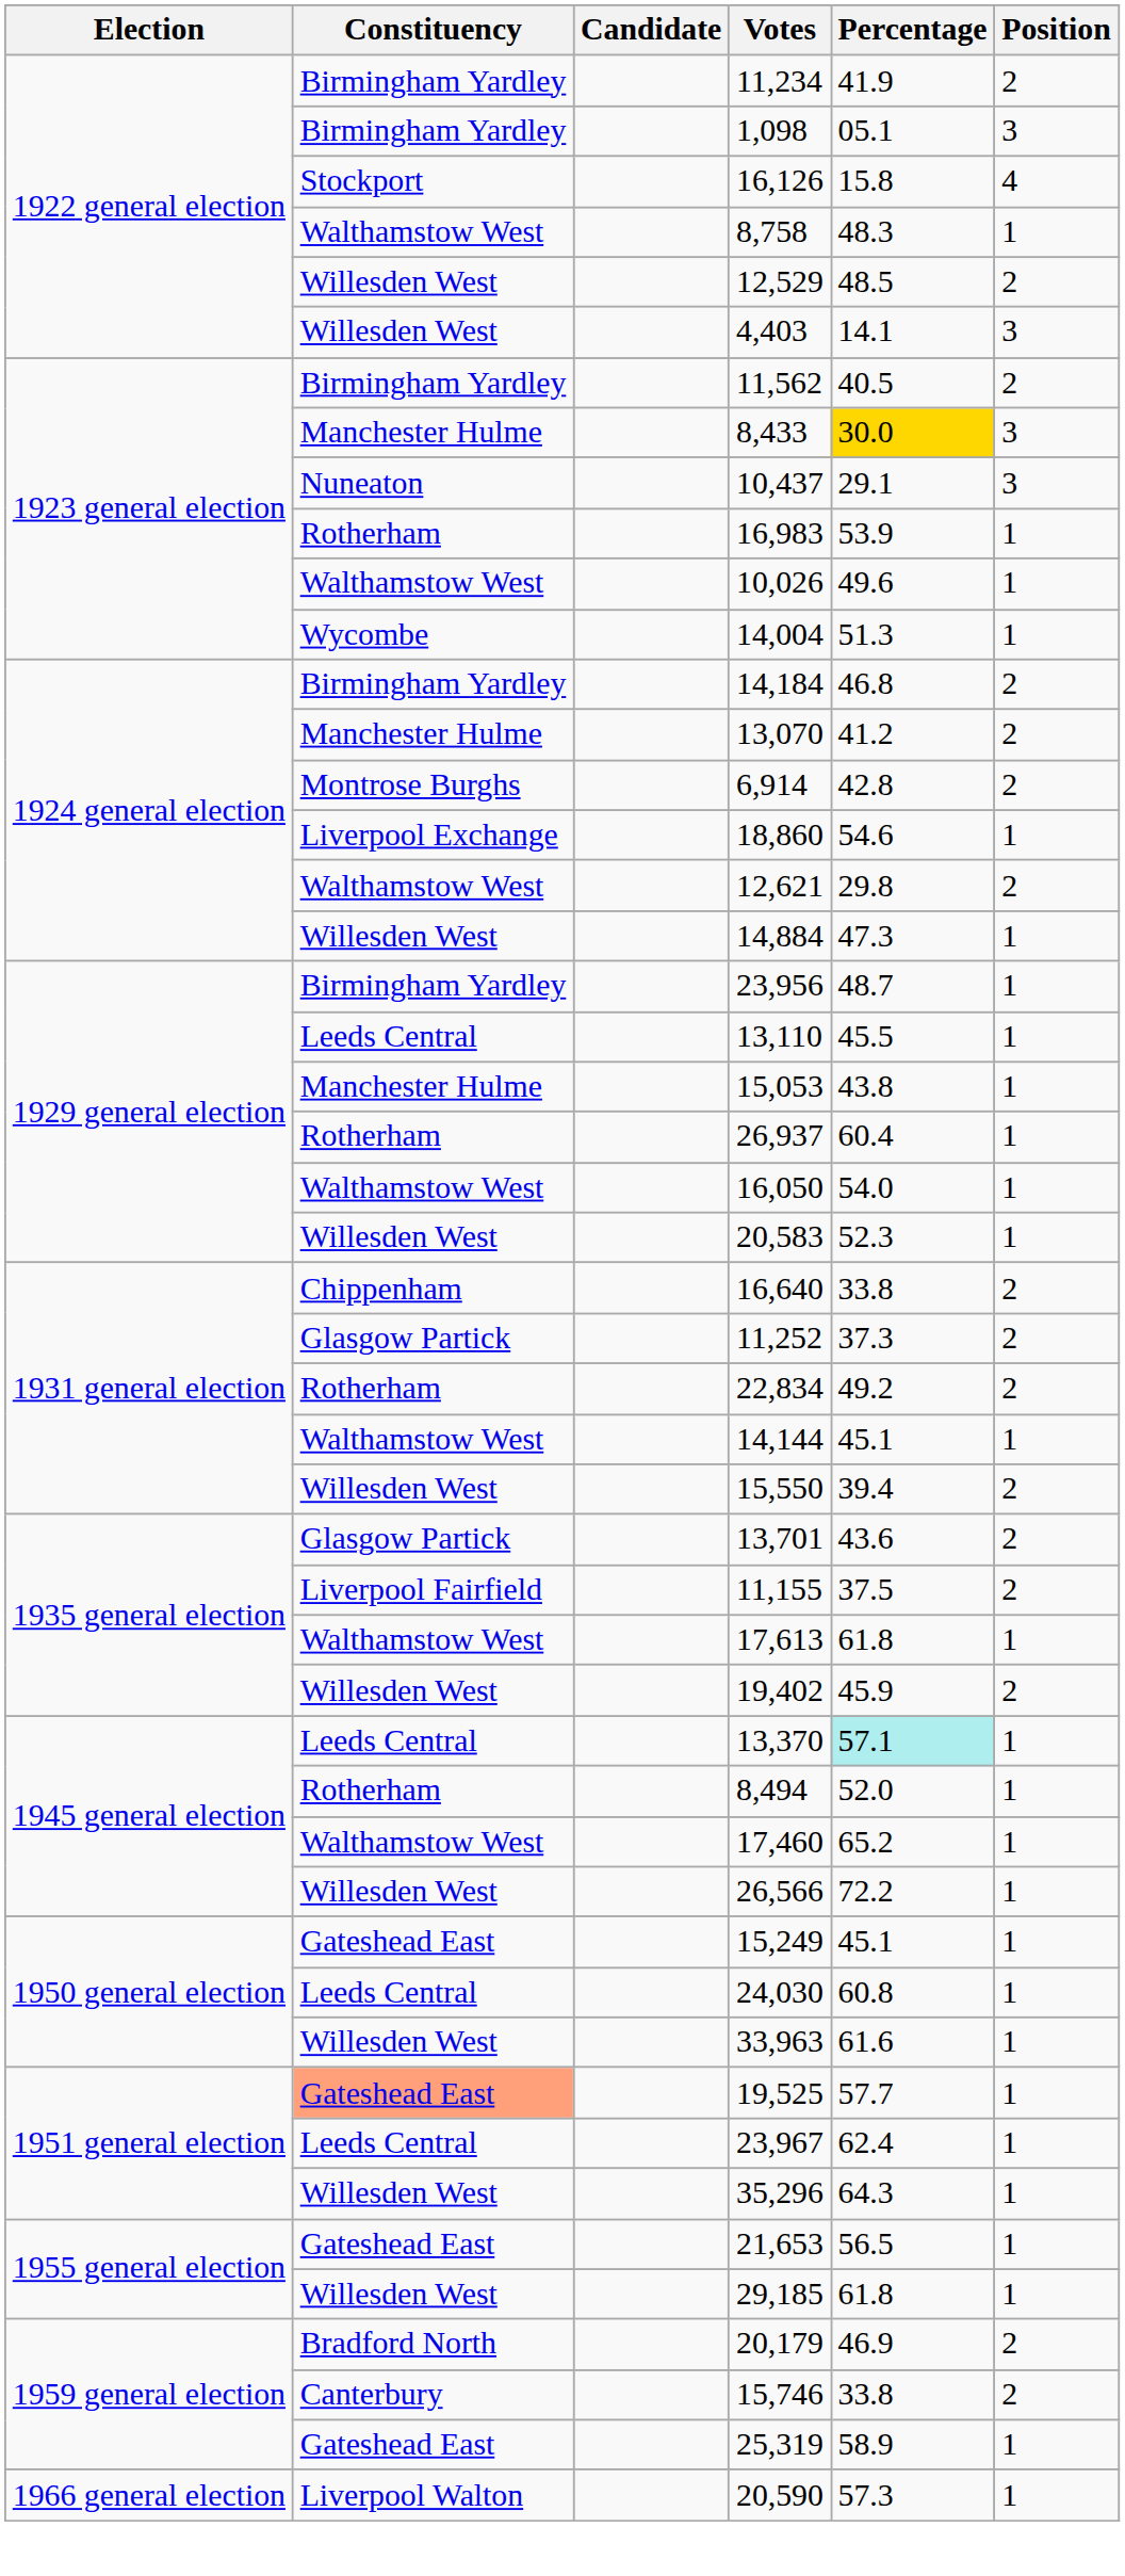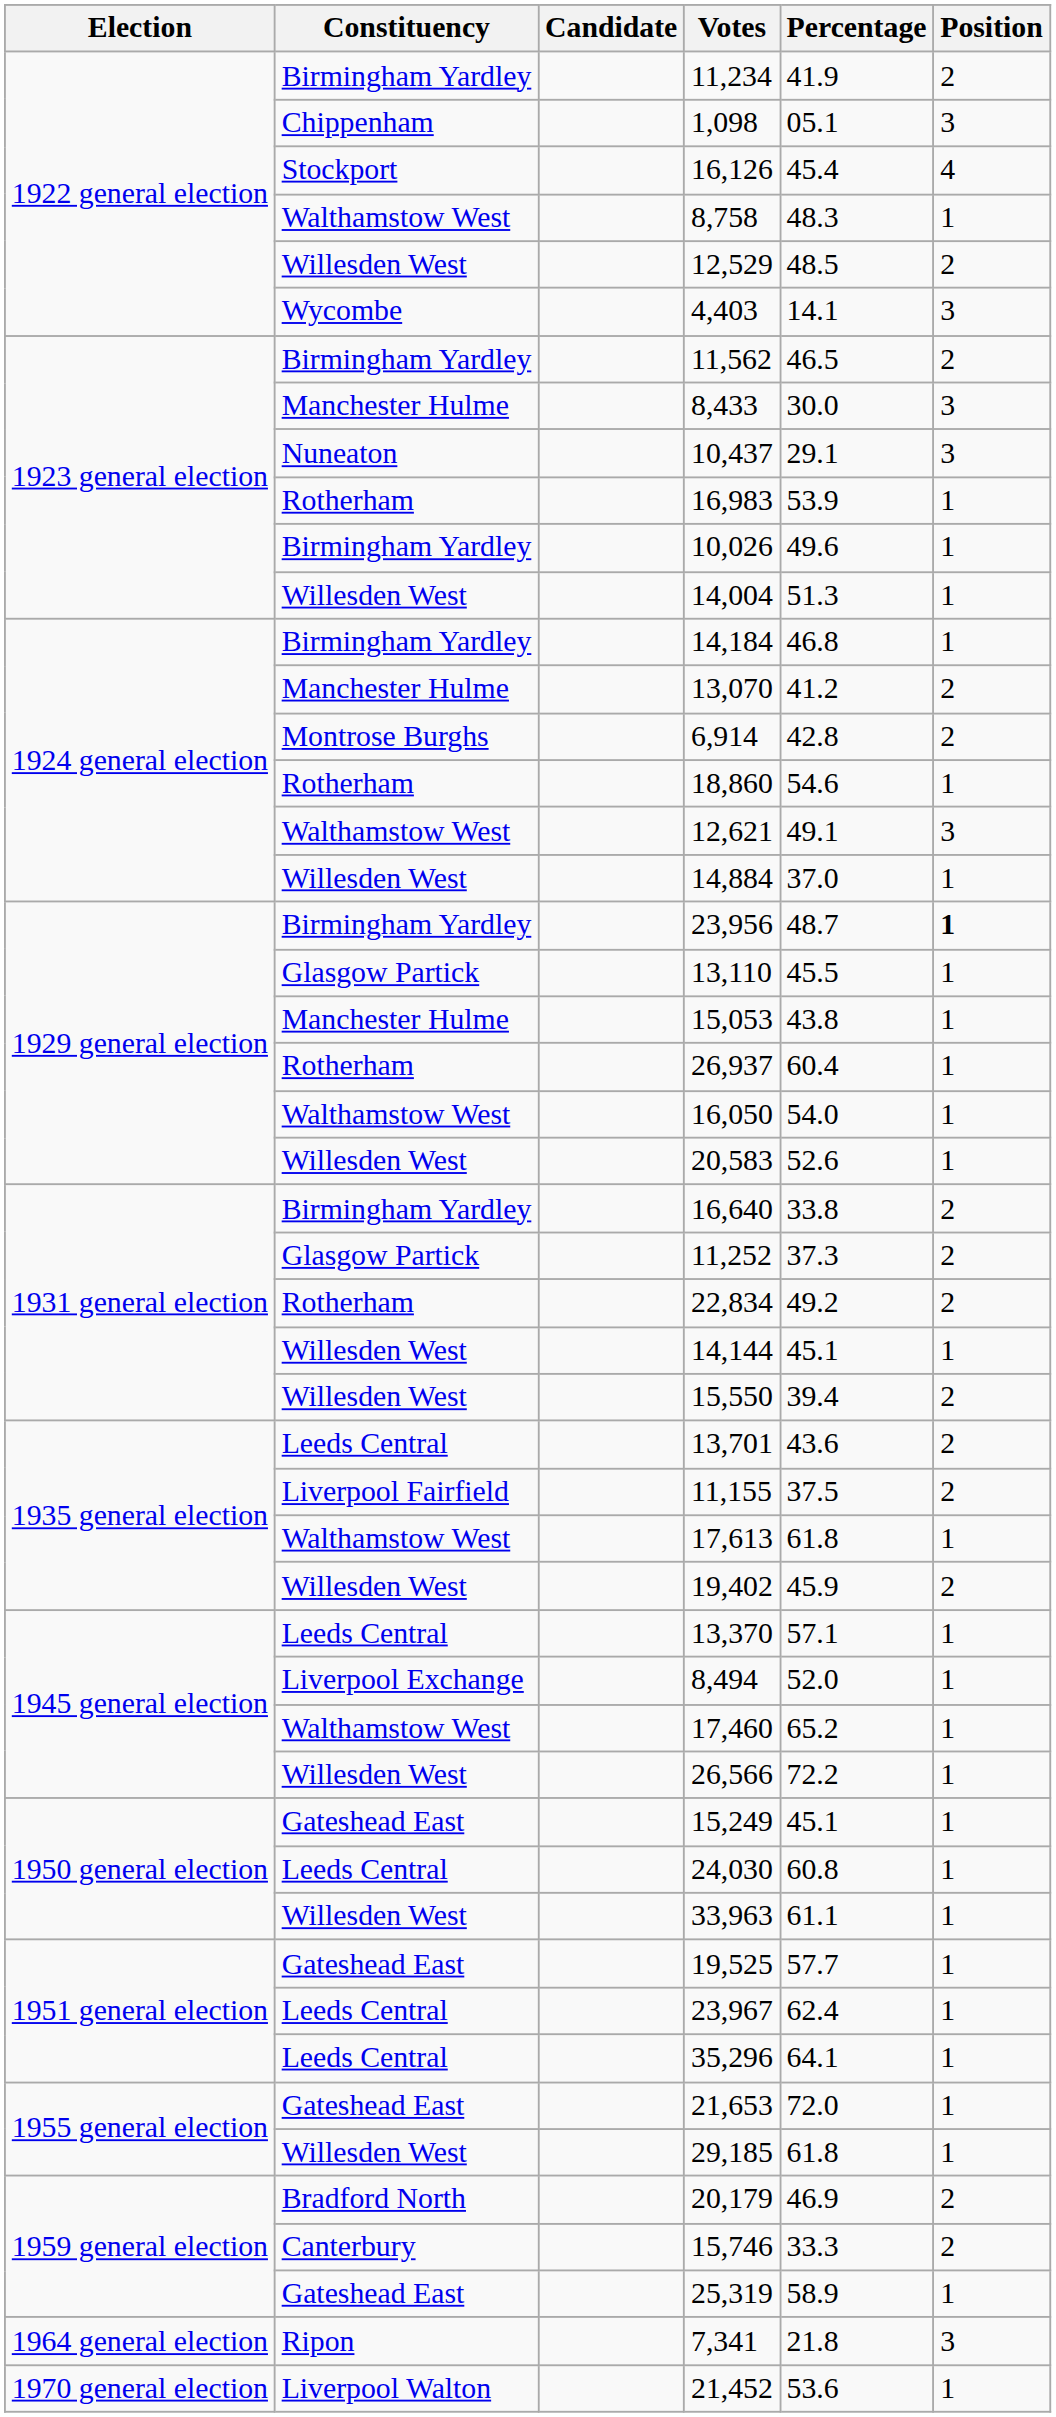 <table class="wikitable sortable">
 <tr>
 <th>Election</th>
 <th>Constituency</th>
 <th>Candidate</th>
 <th>Votes</th>
 <th>Percentage</th>
 <th>Position</th>
 </tr>
 <tr>
 <td rowspan=6><a href='#'>1922 general election</a></td>
 <td><a href='#'>Birmingham Yardley</a></td>
 <td></td>
 <td>11,234</td>
 <td>41.9</td>
 <td>2</td>
 </tr>
 <tr>
-<td><a href='#'>Birmingham Yardley</a></td>
+<td><a href='#'>Chippenham</a></td>
 <td></td>
 <td>1,098</td>
 <td>05.1</td>
 <td>3</td>
 </tr>
 <tr>
 <td><a href='#'>Stockport</a></td>
 <td></td>
 <td>16,126</td>
-<td>15.8</td>
+<td>45.4</td>
 <td>4</td>
 </tr>
 <tr>
 <td><a href='#'>Walthamstow West</a></td>
 <td></td>
 <td>8,758</td>
 <td>48.3</td>
 <td>1</td>
 </tr>
 <tr>
 <td><a href='#'>Willesden West</a></td>
 <td></td>
 <td>12,529</td>
 <td>48.5</td>
 <td>2</td>
 </tr>
 <tr>
-<td><a href='#'>Willesden West</a></td>
+<td><a href='#'>Wycombe</a></td>
 <td></td>
 <td>4,403</td>
 <td>14.1</td>
 <td>3</td>
 </tr>
 <tr>
 <td rowspan=6><a href='#'>1923 general election</a></td>
 <td><a href='#'>Birmingham Yardley</a></td>
 <td></td>
 <td>11,562</td>
-<td>40.5</td>
+<td>46.5</td>
 <td>2</td>
 </tr>
 <tr>
 <td><a href='#'>Manchester Hulme</a></td>
 <td></td>
 <td>8,433</td>
-<td style="background: gold;">30.0</td>
+<td>30.0</td>
 <td>3</td>
 </tr>
 <tr>
 <td><a href='#'>Nuneaton</a></td>
 <td></td>
 <td>10,437</td>
 <td>29.1</td>
 <td>3</td>
 </tr>
 <tr>
 <td><a href='#'>Rotherham</a></td>
 <td></td>
 <td>16,983</td>
 <td>53.9</td>
 <td>1</td>
 </tr>
 <tr>
-<td><a href='#'>Walthamstow West</a></td>
+<td><a href='#'>Birmingham Yardley</a></td>
 <td></td>
 <td>10,026</td>
 <td>49.6</td>
 <td>1</td>
 </tr>
 <tr>
-<td><a href='#'>Wycombe</a></td>
+<td><a href='#'>Willesden West</a></td>
 <td></td>
 <td>14,004</td>
 <td>51.3</td>
 <td>1</td>
 </tr>
 <tr>
 <td rowspan=6><a href='#'>1924 general election</a></td>
 <td><a href='#'>Birmingham Yardley</a></td>
 <td></td>
 <td>14,184</td>
 <td>46.8</td>
-<td>2</td>
+<td>1</td>
 </tr>
 <tr>
 <td><a href='#'>Manchester Hulme</a></td>
 <td></td>
 <td>13,070</td>
 <td>41.2</td>
 <td>2</td>
 </tr>
 <tr>
 <td><a href='#'>Montrose Burghs</a></td>
 <td></td>
 <td>6,914</td>
 <td>42.8</td>
 <td>2</td>
 </tr>
 <tr>
-<td><a href='#'>Liverpool Exchange</a></td>
+<td><a href='#'>Rotherham</a></td>
 <td></td>
 <td>18,860</td>
 <td>54.6</td>
 <td>1</td>
 </tr>
 <tr>
 <td><a href='#'>Walthamstow West</a></td>
 <td></td>
 <td>12,621</td>
-<td>29.8</td>
-<td>2</td>
+<td>49.1</td>
+<td>3</td>
 </tr>
 <tr>
 <td><a href='#'>Willesden West</a></td>
 <td></td>
 <td>14,884</td>
-<td>47.3</td>
+<td>37.0</td>
 <td>1</td>
 </tr>
 <tr>
 <td rowspan=6><a href='#'>1929 general election</a></td>
 <td><a href='#'>Birmingham Yardley</a></td>
 <td></td>
 <td>23,956</td>
 <td>48.7</td>
-<td>1</td>
+<td><strong>1</strong></td>
 </tr>
 <tr>
-<td><a href='#'>Leeds Central</a></td>
+<td><a href='#'>Glasgow Partick</a></td>
 <td></td>
 <td>13,110</td>
 <td>45.5</td>
 <td>1</td>
 </tr>
 <tr>
 <td><a href='#'>Manchester Hulme</a></td>
 <td></td>
 <td>15,053</td>
 <td>43.8</td>
 <td>1</td>
 </tr>
 <tr>
 <td><a href='#'>Rotherham</a></td>
 <td></td>
 <td>26,937</td>
 <td>60.4</td>
 <td>1</td>
 </tr>
 <tr>
 <td><a href='#'>Walthamstow West</a></td>
 <td></td>
 <td>16,050</td>
 <td>54.0</td>
 <td>1</td>
 </tr>
 <tr>
 <td><a href='#'>Willesden West</a></td>
 <td></td>
 <td>20,583</td>
-<td>52.3</td>
+<td>52.6</td>
 <td>1</td>
 </tr>
 <tr>
 <td rowspan=5><a href='#'>1931 general election</a></td>
-<td><a href='#'>Chippenham</a></td>
+<td><a href='#'>Birmingham Yardley</a></td>
 <td></td>
 <td>16,640</td>
 <td>33.8</td>
 <td>2</td>
 </tr>
 <tr>
 <td><a href='#'>Glasgow Partick</a></td>
 <td></td>
 <td>11,252</td>
 <td>37.3</td>
 <td>2</td>
 </tr>
 <tr>
 <td><a href='#'>Rotherham</a></td>
 <td></td>
 <td>22,834</td>
 <td>49.2</td>
 <td>2</td>
 </tr>
 <tr>
-<td><a href='#'>Walthamstow West</a></td>
+<td><a href='#'>Willesden West</a></td>
 <td></td>
 <td>14,144</td>
 <td>45.1</td>
 <td>1</td>
 </tr>
 <tr>
 <td><a href='#'>Willesden West</a></td>
 <td></td>
 <td>15,550</td>
 <td>39.4</td>
 <td>2</td>
 </tr>
 <tr>
 <td rowspan=4><a href='#'>1935 general election</a></td>
-<td><a href='#'>Glasgow Partick</a></td>
+<td><a href='#'>Leeds Central</a></td>
 <td></td>
 <td>13,701</td>
 <td>43.6</td>
 <td>2</td>
 </tr>
 <tr>
 <td><a href='#'>Liverpool Fairfield</a></td>
 <td></td>
 <td>11,155</td>
 <td>37.5</td>
 <td>2</td>
 </tr>
 <tr>
 <td><a href='#'>Walthamstow West</a></td>
 <td></td>
 <td>17,613</td>
 <td>61.8</td>
 <td>1</td>
 </tr>
 <tr>
 <td><a href='#'>Willesden West</a></td>
 <td></td>
 <td>19,402</td>
 <td>45.9</td>
 <td>2</td>
 </tr>
 <tr>
 <td rowspan=4><a href='#'>1945 general election</a></td>
 <td><a href='#'>Leeds Central</a></td>
 <td></td>
 <td>13,370</td>
-<td style="background: paleturquoise;">57.1</td>
+<td>57.1</td>
 <td>1</td>
 </tr>
 <tr>
-<td><a href='#'>Rotherham</a></td>
+<td><a href='#'>Liverpool Exchange</a></td>
 <td></td>
 <td>8,494</td>
 <td>52.0</td>
 <td>1</td>
 </tr>
 <tr>
 <td><a href='#'>Walthamstow West</a></td>
 <td></td>
 <td>17,460</td>
 <td>65.2</td>
 <td>1</td>
 </tr>
 <tr>
 <td><a href='#'>Willesden West</a></td>
 <td></td>
 <td>26,566</td>
 <td>72.2</td>
 <td>1</td>
 </tr>
 <tr>
 <td rowspan=3><a href='#'>1950 general election</a></td>
 <td><a href='#'>Gateshead East</a></td>
 <td></td>
 <td>15,249</td>
 <td>45.1</td>
 <td>1</td>
 </tr>
 <tr>
 <td><a href='#'>Leeds Central</a></td>
 <td></td>
 <td>24,030</td>
 <td>60.8</td>
 <td>1</td>
 </tr>
 <tr>
 <td><a href='#'>Willesden West</a></td>
 <td></td>
 <td>33,963</td>
-<td>61.6</td>
+<td>61.1</td>
 <td>1</td>
 </tr>
 <tr>
 <td rowspan=3><a href='#'>1951 general election</a></td>
-<td style="background: lightsalmon;"><a href='#'>Gateshead East</a></td>
+<td><a href='#'>Gateshead East</a></td>
 <td></td>
 <td>19,525</td>
 <td>57.7</td>
 <td>1</td>
 </tr>
 <tr>
 <td><a href='#'>Leeds Central</a></td>
 <td></td>
 <td>23,967</td>
 <td>62.4</td>
 <td>1</td>
 </tr>
 <tr>
-<td><a href='#'>Willesden West</a></td>
+<td><a href='#'>Leeds Central</a></td>
 <td></td>
 <td>35,296</td>
-<td>64.3</td>
+<td>64.1</td>
 <td>1</td>
 </tr>
 <tr>
 <td rowspan=2><a href='#'>1955 general election</a></td>
 <td><a href='#'>Gateshead East</a></td>
 <td></td>
 <td>21,653</td>
-<td>56.5</td>
+<td>72.0</td>
 <td>1</td>
 </tr>
 <tr>
 <td><a href='#'>Willesden West</a></td>
 <td></td>
 <td>29,185</td>
 <td>61.8</td>
 <td>1</td>
 </tr>
 <tr>
 <td rowspan=3><a href='#'>1959 general election</a></td>
 <td><a href='#'>Bradford North</a></td>
 <td></td>
 <td>20,179</td>
 <td>46.9</td>
 <td>2</td>
 </tr>
 <tr>
 <td><a href='#'>Canterbury</a></td>
 <td></td>
 <td>15,746</td>
-<td>33.8</td>
+<td>33.3</td>
 <td>2</td>
 </tr>
 <tr>
 <td><a href='#'>Gateshead East</a></td>
 <td></td>
 <td>25,319</td>
 <td>58.9</td>
 <td>1</td>
 </tr>
 <tr>
-<td><a href='#'>1966 general election</a></td>
+<td><a href='#'>1964 general election</a></td>
+<td><a href='#'>Ripon</a></td>
+<td></td>
+<td>7,341</td>
+<td>21.8</td>
+<td>3</td>
+</tr>
+<tr>
+<td><a href='#'>1970 general election</a></td>
 <td><a href='#'>Liverpool Walton</a></td>
 <td></td>
-<td>20,590</td>
-<td>57.3</td>
+<td>21,452</td>
+<td>53.6</td>
 <td>1</td>
 </tr>
 </table>
